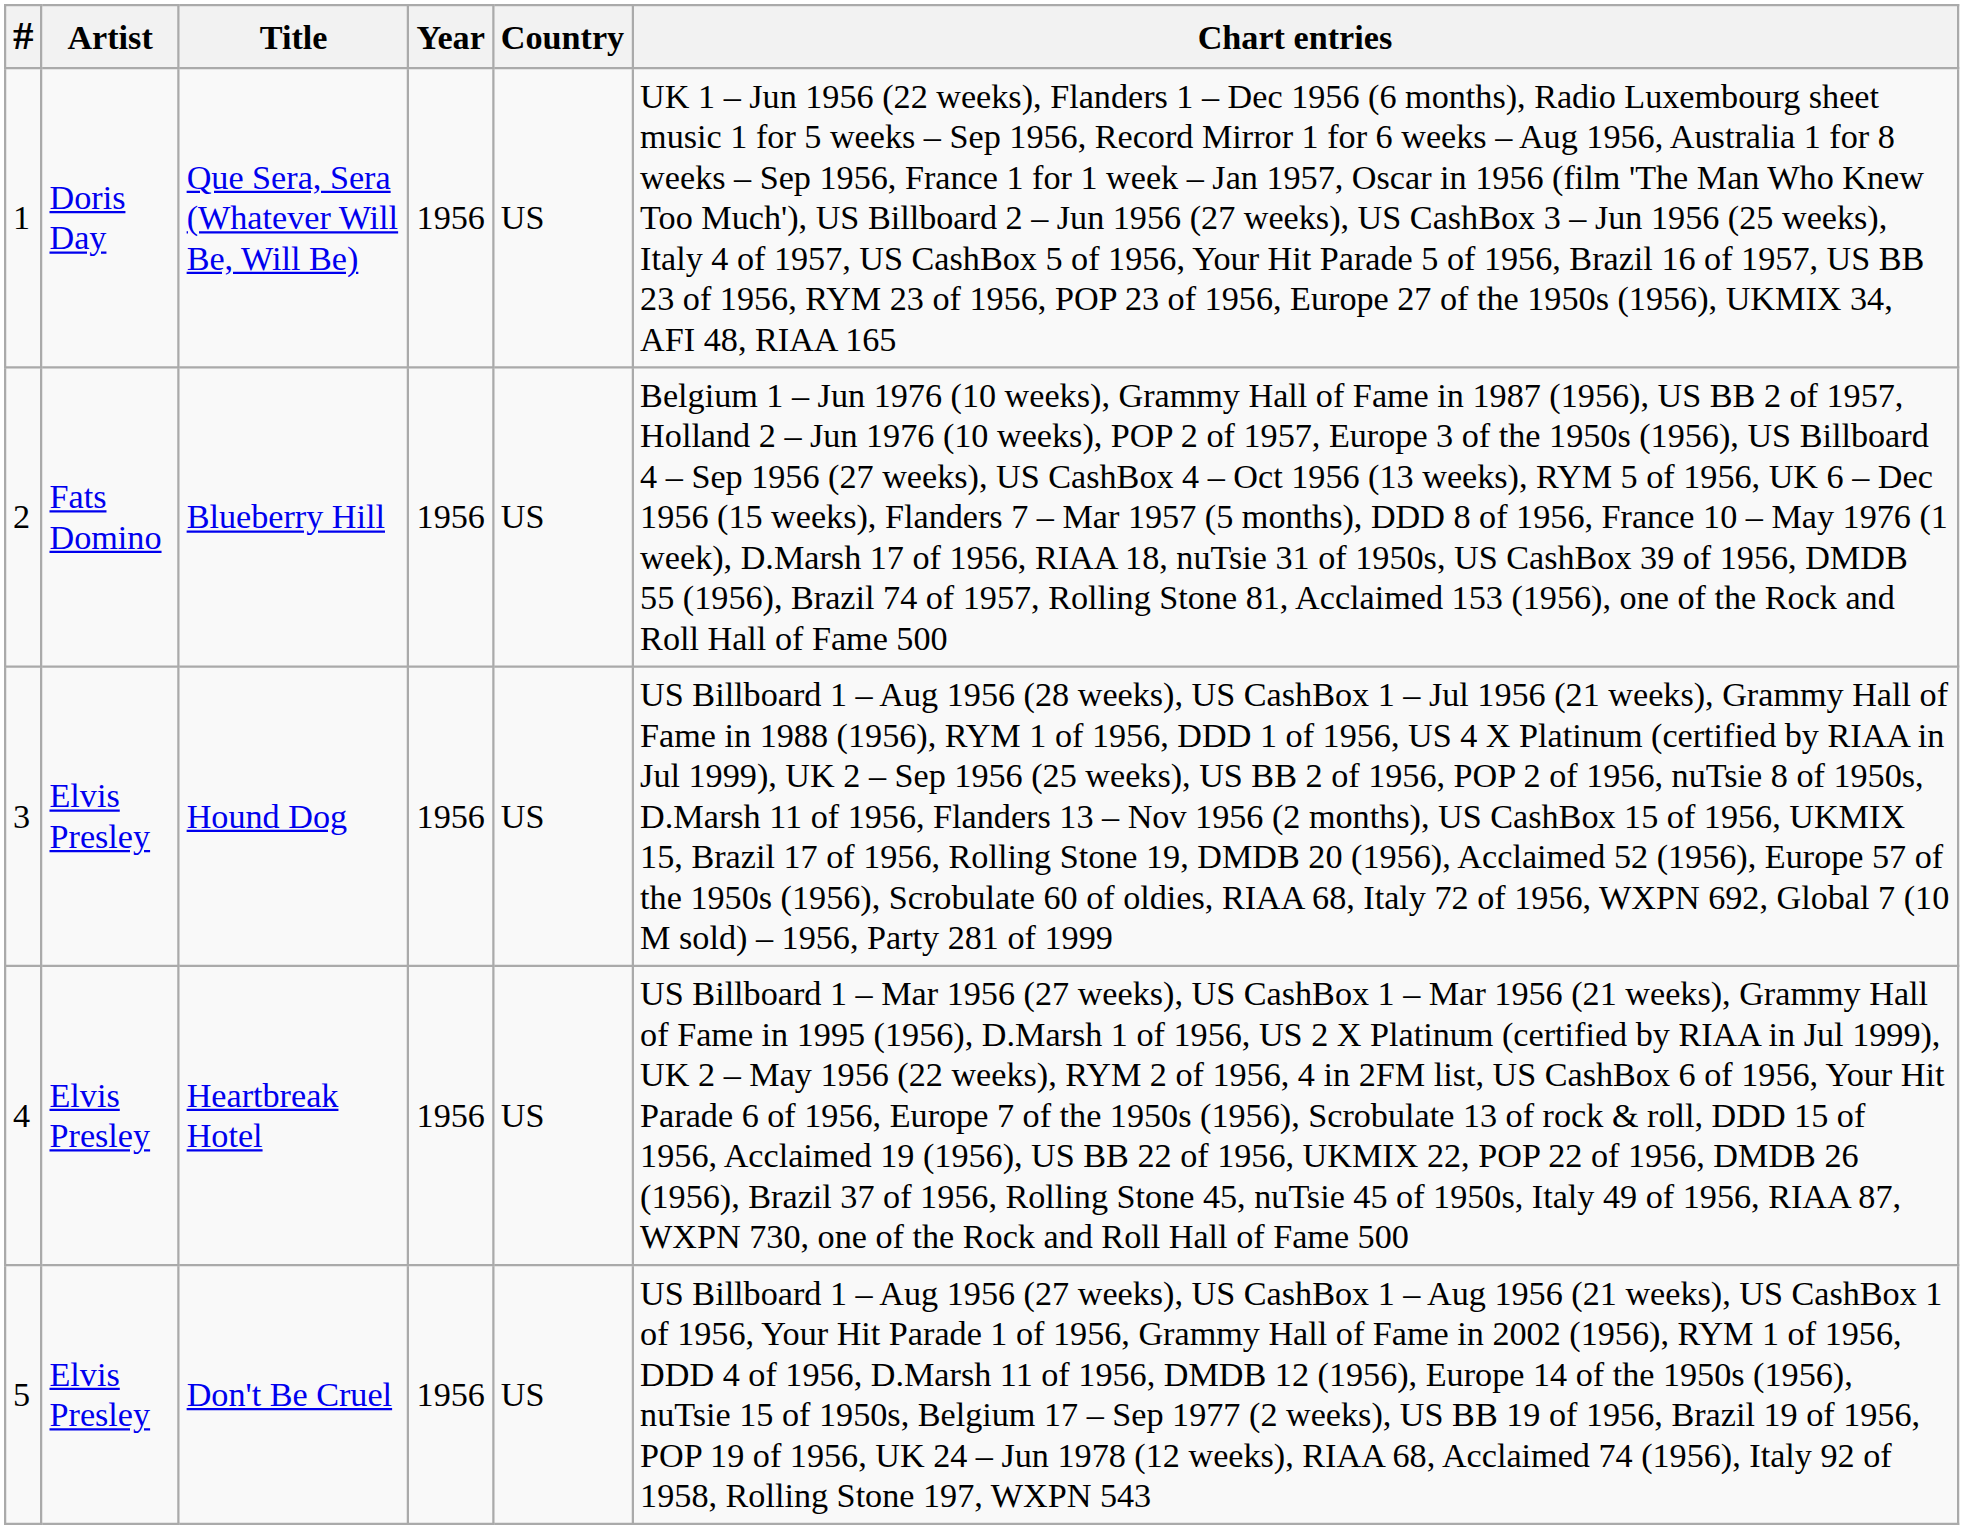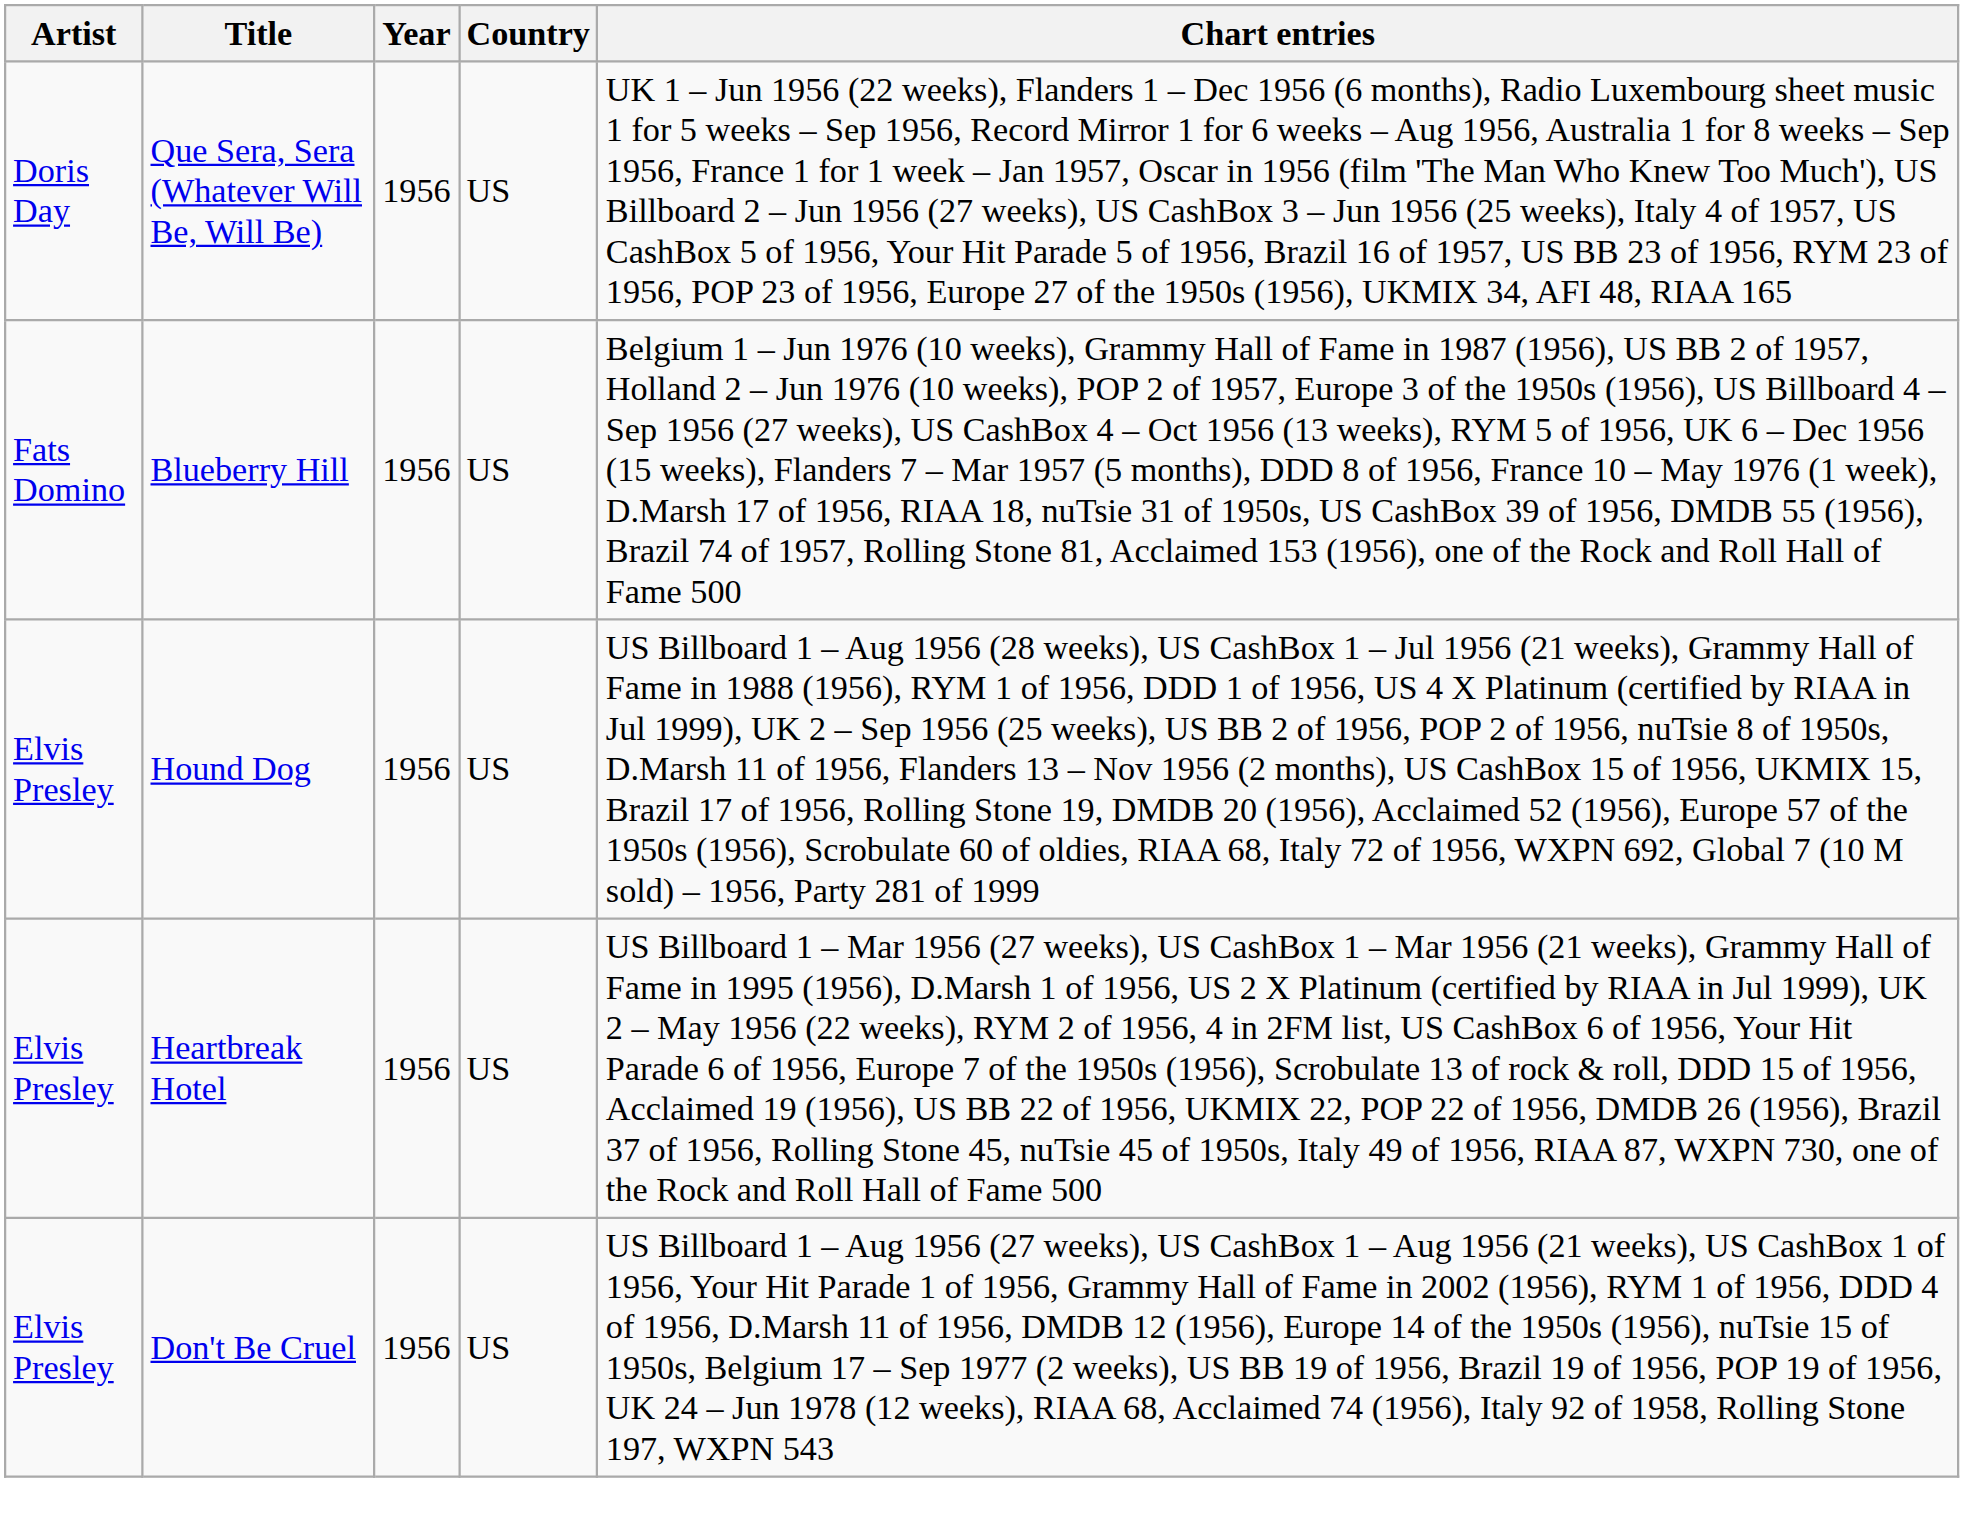 <table class="wikitable" style="font-size:95%;">
 <tr>
-<th><big>#</big></th>
 <th>Artist</th>
 <th>Title</th>
 <th>Year</th>
 <th>Country</th>
 <th>Chart entries</th>
 </tr>
 <tr>
-<td>1</td>
 <td><a href='#'>Doris Day</a></td>
 <td><a href='#'>Que Sera, Sera (Whatever Will Be, Will Be)</a></td>
 <td>1956</td>
 <td>US</td>
 <td>UK 1 – Jun 1956 (22 weeks), Flanders 1 – Dec 1956 (6 months), Radio Luxembourg sheet music 1 for 5 weeks – Sep 1956, Record Mirror 1 for 6 weeks – Aug 1956, Australia 1 for 8 weeks – Sep 1956, France 1 for 1 week – Jan 1957, Oscar in 1956 (film 'The Man Who Knew Too Much'), US Billboard 2 – Jun 1956 (27 weeks), US CashBox 3 – Jun 1956 (25 weeks), Italy 4 of 1957, US CashBox 5 of 1956, Your Hit Parade 5 of 1956, Brazil 16 of 1957, US BB 23 of 1956, RYM 23 of 1956, POP 23 of 1956, Europe 27 of the 1950s (1956), UKMIX 34, AFI 48, RIAA 165</td>
 </tr>
 <tr>
-<td>2</td>
 <td><a href='#'>Fats Domino</a></td>
 <td><a href='#'>Blueberry Hill</a></td>
 <td>1956</td>
 <td>US</td>
 <td>Belgium 1 – Jun 1976 (10 weeks), Grammy Hall of Fame in 1987 (1956), US BB 2 of 1957, Holland 2 – Jun 1976 (10 weeks), POP 2 of 1957, Europe 3 of the 1950s (1956), US Billboard 4 – Sep 1956 (27 weeks), US CashBox 4 – Oct 1956 (13 weeks), RYM 5 of 1956, UK 6 – Dec 1956 (15 weeks), Flanders 7 – Mar 1957 (5 months), DDD 8 of 1956, France 10 – May 1976 (1 week), D.Marsh 17 of 1956, RIAA 18, nuTsie 31 of 1950s, US CashBox 39 of 1956, DMDB 55 (1956), Brazil 74 of 1957, Rolling Stone 81, Acclaimed 153 (1956), one of the Rock and Roll Hall of Fame 500</td>
 </tr>
 <tr>
-<td>3</td>
 <td><a href='#'>Elvis Presley</a></td>
 <td><a href='#'>Hound Dog</a></td>
 <td>1956</td>
 <td>US</td>
 <td>US Billboard 1 – Aug 1956 (28 weeks), US CashBox 1 – Jul 1956 (21 weeks), Grammy Hall of Fame in 1988 (1956), RYM 1 of 1956, DDD 1 of 1956, US 4 X Platinum (certified by RIAA in Jul 1999), UK 2 – Sep 1956 (25 weeks), US BB 2 of 1956, POP 2 of 1956, nuTsie 8 of 1950s, D.Marsh 11 of 1956, Flanders 13 – Nov 1956 (2 months), US CashBox 15 of 1956, UKMIX 15, Brazil 17 of 1956, Rolling Stone 19, DMDB 20 (1956), Acclaimed 52 (1956), Europe 57 of the 1950s (1956), Scrobulate 60 of oldies, RIAA 68, Italy 72 of 1956, WXPN 692, Global 7 (10 M sold) – 1956, Party 281 of 1999</td>
 </tr>
 <tr>
-<td>4</td>
 <td><a href='#'>Elvis Presley</a></td>
 <td><a href='#'>Heartbreak Hotel</a></td>
 <td>1956</td>
 <td>US</td>
 <td>US Billboard 1 – Mar 1956 (27 weeks), US CashBox 1 – Mar 1956 (21 weeks), Grammy Hall of Fame in 1995 (1956), D.Marsh 1 of 1956, US 2 X Platinum (certified by RIAA in Jul 1999), UK 2 – May 1956 (22 weeks), RYM 2 of 1956, 4 in 2FM list, US CashBox 6 of 1956, Your Hit Parade 6 of 1956, Europe 7 of the 1950s (1956), Scrobulate 13 of rock & roll, DDD 15 of 1956, Acclaimed 19 (1956), US BB 22 of 1956, UKMIX 22, POP 22 of 1956, DMDB 26 (1956), Brazil 37 of 1956, Rolling Stone 45, nuTsie 45 of 1950s, Italy 49 of 1956, RIAA 87, WXPN 730, one of the Rock and Roll Hall of Fame 500</td>
 </tr>
 <tr>
-<td>5</td>
 <td><a href='#'>Elvis Presley</a></td>
 <td><a href='#'>Don't Be Cruel</a></td>
 <td>1956</td>
 <td>US</td>
 <td>US Billboard 1 – Aug 1956 (27 weeks), US CashBox 1 – Aug 1956 (21 weeks), US CashBox 1 of 1956, Your Hit Parade 1 of 1956, Grammy Hall of Fame in 2002 (1956), RYM 1 of 1956, DDD 4 of 1956, D.Marsh 11 of 1956, DMDB 12 (1956), Europe 14 of the 1950s (1956), nuTsie 15 of 1950s, Belgium 17 – Sep 1977 (2 weeks), US BB 19 of 1956, Brazil 19 of 1956, POP 19 of 1956, UK 24 – Jun 1978 (12 weeks), RIAA 68, Acclaimed 74 (1956), Italy 92 of 1958, Rolling Stone 197, WXPN 543</td>
 </tr>
 </table>
